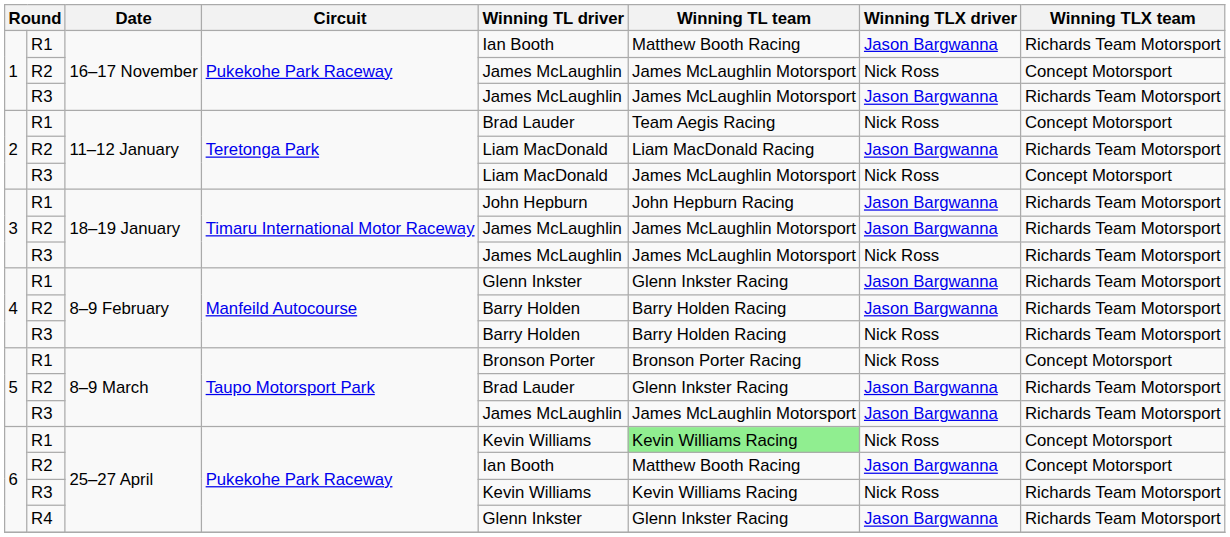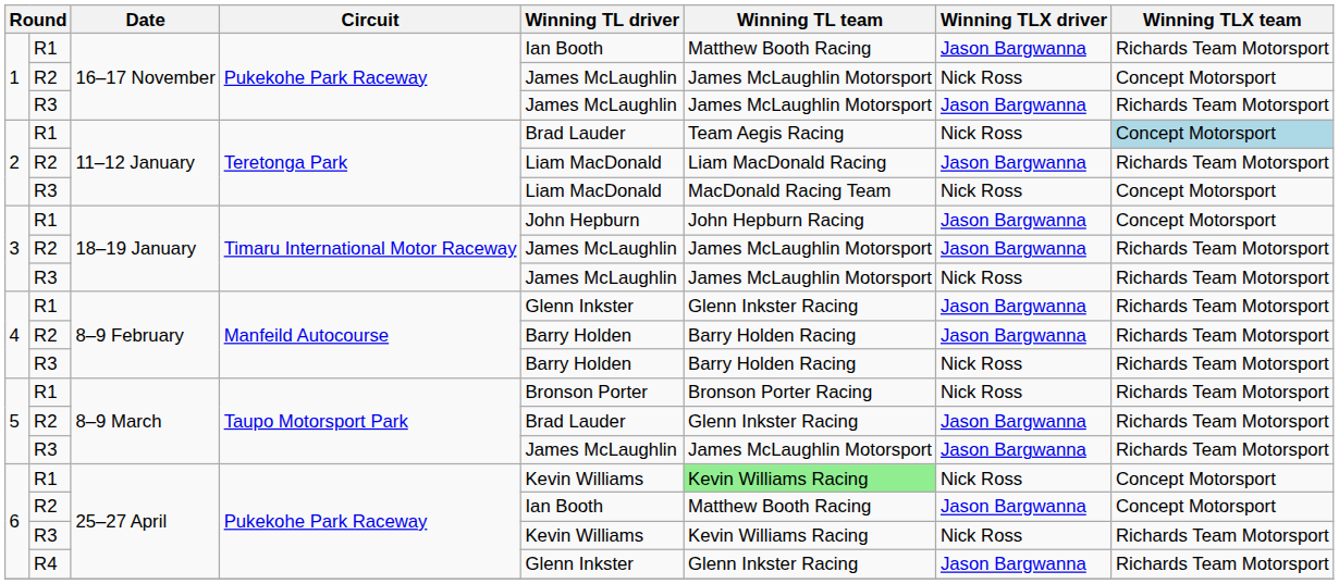 <table class="wikitable" style="font-size: 85%">
 <tr>
 <th colspan=2>Round</th>
 <th>Date</th>
 <th>Circuit</th>
 <th>Winning TL driver</th>
 <th>Winning TL team</th>
 <th>Winning TLX driver</th>
 <th>Winning TLX team</th>
 </tr>
 <tr>
 <td rowspan=3>1</td>
 <td>R1</td>
 <td rowspan=3>16–17 November</td>
 <td rowspan=3><a href='#'>Pukekohe Park Raceway</a></td>
 <td> Ian Booth</td>
 <td>Matthew Booth Racing</td>
 <td> <a href='#'>Jason Bargwanna</a></td>
 <td>Richards Team Motorsport</td>
 </tr>
 <tr>
 <td>R2</td>
 <td> James McLaughlin</td>
 <td>James McLaughlin Motorsport</td>
 <td> Nick Ross</td>
 <td>Concept Motorsport</td>
 </tr>
 <tr>
 <td>R3</td>
 <td> James McLaughlin</td>
 <td>James McLaughlin Motorsport</td>
 <td> <a href='#'>Jason Bargwanna</a></td>
 <td>Richards Team Motorsport</td>
 </tr>
 <tr>
 <td rowspan=3>2</td>
 <td>R1</td>
 <td rowspan=3>11–12 January</td>
 <td rowspan=3><a href='#'>Teretonga Park</a></td>
 <td> Brad Lauder</td>
 <td>Team Aegis Racing</td>
 <td> Nick Ross</td>
-<td>Concept Motorsport</td>
+<td style="background: lightblue;">Concept Motorsport</td>
 </tr>
 <tr>
 <td>R2</td>
 <td> Liam MacDonald</td>
 <td>Liam MacDonald Racing</td>
 <td> <a href='#'>Jason Bargwanna</a></td>
 <td>Richards Team Motorsport</td>
 </tr>
 <tr>
 <td>R3</td>
 <td> Liam MacDonald</td>
-<td>James McLaughlin Motorsport</td>
+<td>MacDonald Racing Team</td>
 <td> Nick Ross</td>
 <td>Concept Motorsport</td>
 </tr>
 <tr>
 <td rowspan=3>3</td>
 <td>R1</td>
 <td rowspan=3>18–19 January</td>
 <td rowspan=3><a href='#'>Timaru International Motor Raceway</a></td>
 <td> John Hepburn</td>
 <td>John Hepburn Racing</td>
 <td> <a href='#'>Jason Bargwanna</a></td>
-<td>Richards Team Motorsport</td>
+<td>Concept Motorsport</td>
 </tr>
 <tr>
 <td>R2</td>
 <td> James McLaughlin</td>
 <td>James McLaughlin Motorsport</td>
 <td> <a href='#'>Jason Bargwanna</a></td>
 <td>Richards Team Motorsport</td>
 </tr>
 <tr>
 <td>R3</td>
 <td> James McLaughlin</td>
 <td>James McLaughlin Motorsport</td>
 <td> Nick Ross</td>
 <td>Richards Team Motorsport</td>
 </tr>
 <tr>
 <td rowspan=3>4</td>
 <td>R1</td>
 <td rowspan=3>8–9 February</td>
 <td rowspan=3><a href='#'>Manfeild Autocourse</a></td>
 <td> Glenn Inkster</td>
 <td>Glenn Inkster Racing</td>
 <td> <a href='#'>Jason Bargwanna</a></td>
 <td>Richards Team Motorsport</td>
 </tr>
 <tr>
 <td>R2</td>
 <td> Barry Holden</td>
 <td>Barry Holden Racing</td>
 <td> <a href='#'>Jason Bargwanna</a></td>
 <td>Richards Team Motorsport</td>
 </tr>
 <tr>
 <td>R3</td>
 <td> Barry Holden</td>
 <td>Barry Holden Racing</td>
 <td> Nick Ross</td>
 <td>Richards Team Motorsport</td>
 </tr>
 <tr>
 <td rowspan=3>5</td>
 <td>R1</td>
 <td rowspan=3>8–9 March</td>
 <td rowspan=3><a href='#'>Taupo Motorsport Park</a></td>
 <td> Bronson Porter</td>
 <td>Bronson Porter Racing</td>
 <td> Nick Ross</td>
-<td>Concept Motorsport</td>
+<td>Richards Team Motorsport</td>
 </tr>
 <tr>
 <td>R2</td>
 <td> Brad Lauder</td>
 <td>Glenn Inkster Racing</td>
 <td> <a href='#'>Jason Bargwanna</a></td>
 <td>Richards Team Motorsport</td>
 </tr>
 <tr>
 <td>R3</td>
 <td> James McLaughlin</td>
 <td>James McLaughlin Motorsport</td>
 <td> <a href='#'>Jason Bargwanna</a></td>
 <td>Richards Team Motorsport</td>
 </tr>
 <tr>
 <td rowspan=4>6</td>
 <td>R1</td>
 <td rowspan=4>25–27 April</td>
 <td rowspan=4><a href='#'>Pukekohe Park Raceway</a></td>
 <td> Kevin Williams</td>
 <td style="background: lightgreen;">Kevin Williams Racing</td>
 <td> Nick Ross</td>
 <td>Concept Motorsport</td>
 </tr>
 <tr>
 <td>R2</td>
 <td> Ian Booth</td>
 <td>Matthew Booth Racing</td>
 <td> <a href='#'>Jason Bargwanna</a></td>
 <td>Concept Motorsport</td>
 </tr>
 <tr>
 <td>R3</td>
 <td> Kevin Williams</td>
 <td>Kevin Williams Racing</td>
 <td> Nick Ross</td>
 <td>Richards Team Motorsport</td>
 </tr>
 <tr>
 <td>R4</td>
 <td> Glenn Inkster</td>
 <td>Glenn Inkster Racing</td>
 <td> <a href='#'>Jason Bargwanna</a></td>
 <td>Richards Team Motorsport</td>
 </tr>
 <tr>
 </tr>
 </table>
